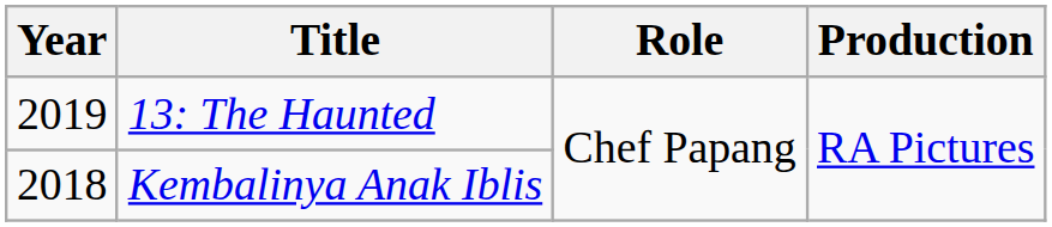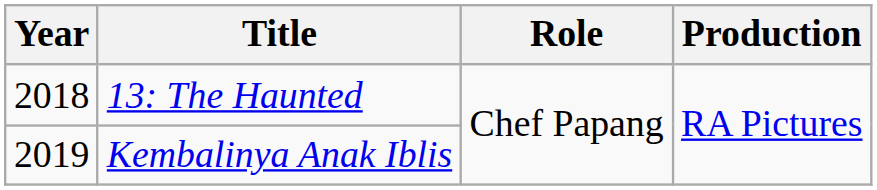 <table class="wikitable sortable">
 <tr>
 <th>Year</th>
 <th>Title</th>
 <th>Role</th>
 <th>Production</th>
 </tr>
 <tr>
-<td>2019</td>
+<td>2018</td>
 <td><em><a href='#'>13: The Haunted</a></em></td>
 <td rowspan="2">Chef Papang</td>
 <td rowspan="2"><a href='#'>RA Pictures</a></td>
 </tr>
 <tr>
-<td>2018</td>
+<td>2019</td>
 <td><em><a href='#'>Kembalinya Anak Iblis</a></em></td>
 </tr>
 </table>
